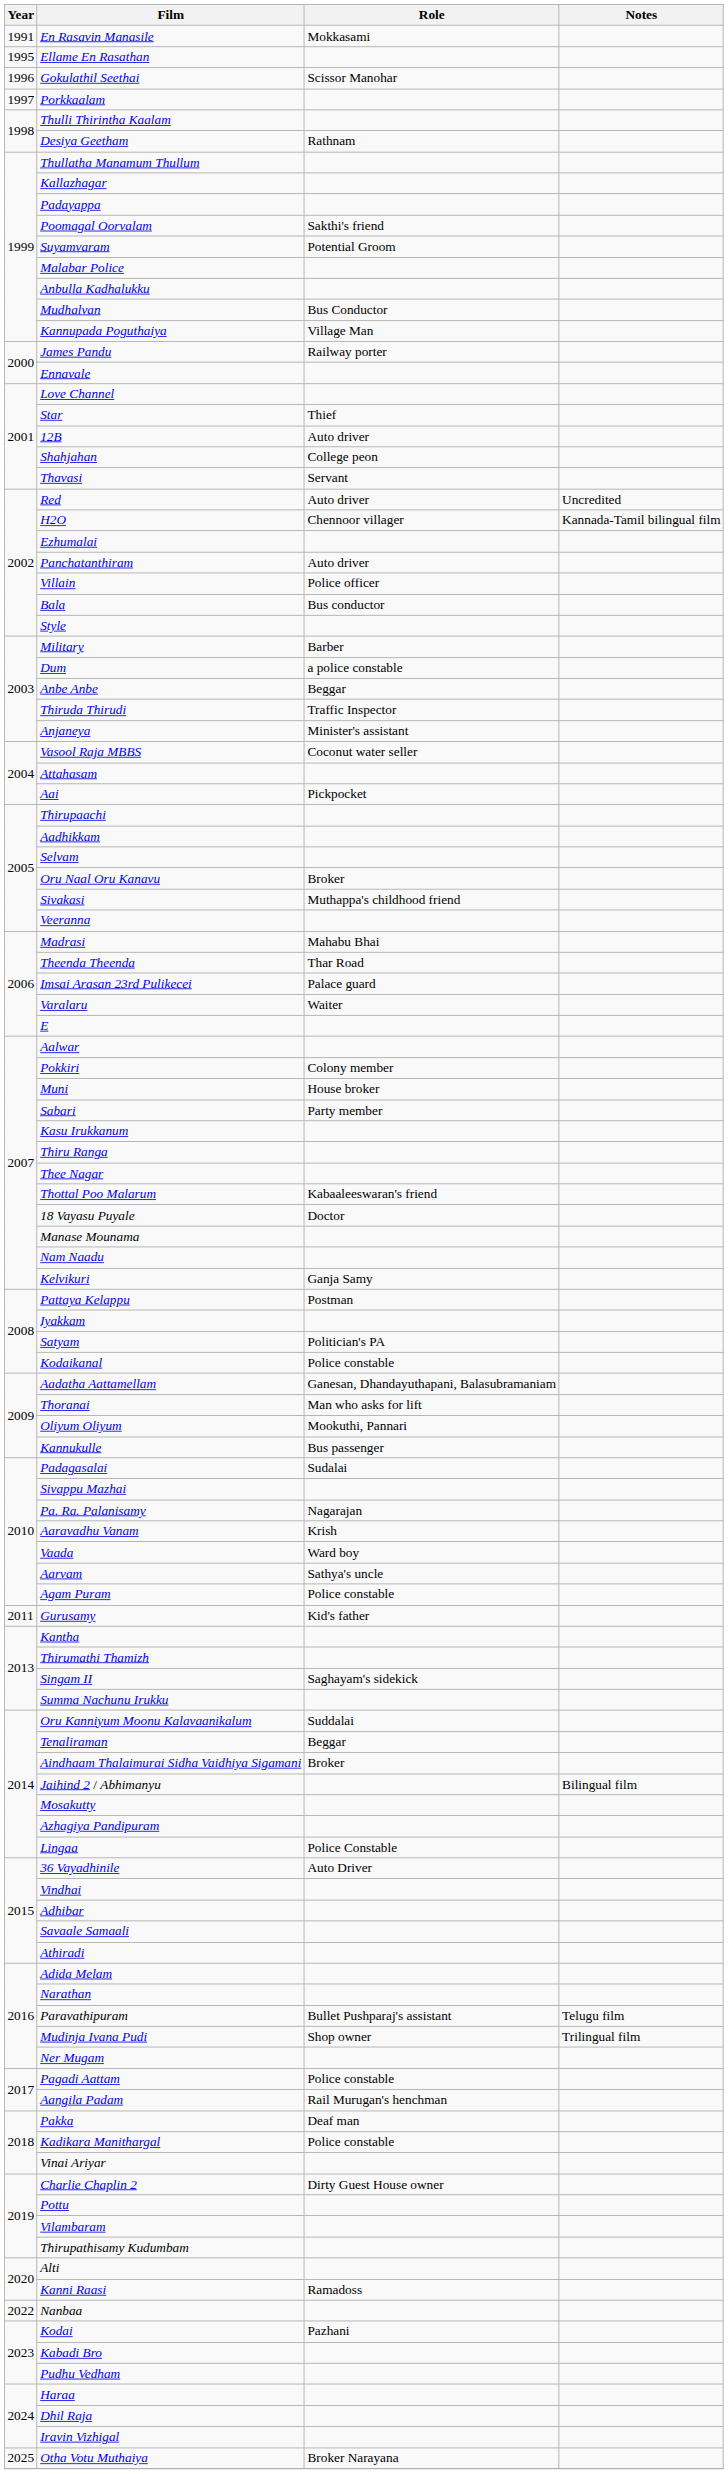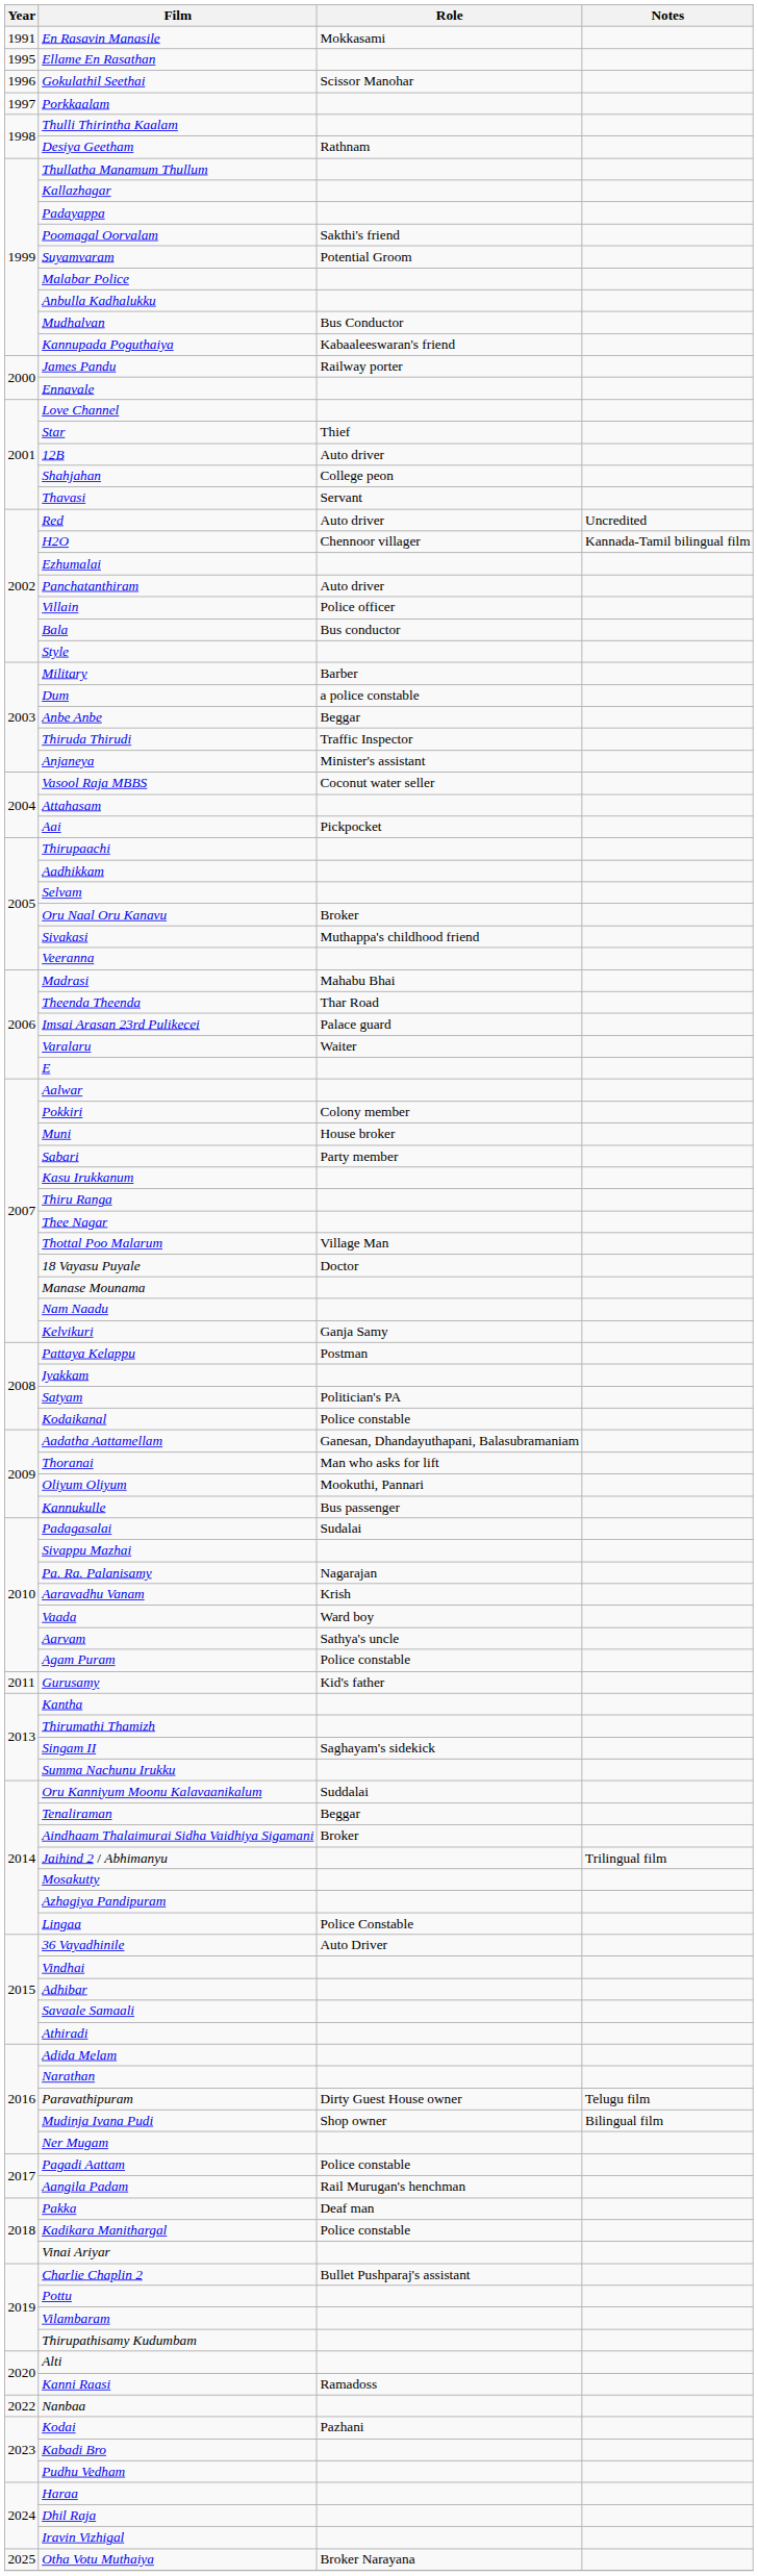 <table class="wikitable sortable">
 <tr>
 <th>Year</th>
 <th>Film</th>
 <th>Role</th>
 <th class=unsortable>Notes</th>
 </tr>
 <tr>
 <td>1991</td>
 <td><em><a href='#'>En Rasavin Manasile</a></em></td>
 <td>Mokkasami</td>
 <td></td>
 </tr>
 <tr>
 <td>1995</td>
 <td><em><a href='#'>Ellame En Rasathan</a></em></td>
 <td></td>
 <td></td>
 </tr>
 <tr>
 <td>1996</td>
 <td><em><a href='#'>Gokulathil Seethai</a></em></td>
 <td>Scissor Manohar</td>
 <td></td>
 </tr>
 <tr>
 <td>1997</td>
 <td><em><a href='#'>Porkkaalam</a></em></td>
 <td></td>
 <td></td>
 </tr>
 <tr>
 <td rowspan="2">1998</td>
 <td><em><a href='#'>Thulli Thirintha Kaalam</a></em></td>
 <td></td>
 <td></td>
 </tr>
 <tr>
 <td><em><a href='#'>Desiya Geetham</a></em></td>
 <td>Rathnam</td>
 <td></td>
 </tr>
 <tr>
 <td rowspan="9">1999</td>
 <td><em><a href='#'>Thullatha Manamum Thullum</a></em></td>
 <td></td>
 <td></td>
 </tr>
 <tr>
 <td><em><a href='#'>Kallazhagar</a></em></td>
 <td></td>
 <td></td>
 </tr>
 <tr>
 <td><em><a href='#'>Padayappa</a></em></td>
 <td></td>
 <td></td>
 </tr>
 <tr>
 <td><em><a href='#'>Poomagal Oorvalam</a></em></td>
 <td>Sakthi's friend</td>
 <td></td>
 </tr>
 <tr>
 <td><em><a href='#'>Suyamvaram</a></em></td>
 <td>Potential Groom</td>
 <td></td>
 </tr>
 <tr>
 <td><em><a href='#'>Malabar Police</a></em></td>
 <td></td>
 <td></td>
 </tr>
 <tr>
 <td><em><a href='#'>Anbulla Kadhalukku</a></em></td>
 <td></td>
 <td></td>
 </tr>
 <tr>
 <td><em><a href='#'>Mudhalvan</a></em></td>
 <td>Bus Conductor</td>
 <td></td>
 </tr>
 <tr>
 <td><em><a href='#'>Kannupada Poguthaiya</a></em></td>
-<td>Village Man</td>
+<td>Kabaaleeswaran's friend</td>
 <td></td>
 </tr>
 <tr>
 <td rowspan="2">2000</td>
 <td><em><a href='#'>James Pandu</a></em></td>
 <td>Railway porter</td>
 <td></td>
 </tr>
 <tr>
 <td><em><a href='#'>Ennavale</a></em></td>
 <td></td>
 <td></td>
 </tr>
 <tr>
 <td rowspan="5">2001</td>
 <td><em><a href='#'>Love Channel</a></em></td>
 <td></td>
 <td></td>
 </tr>
 <tr>
 <td><em><a href='#'>Star</a></em></td>
 <td>Thief</td>
 <td></td>
 </tr>
 <tr>
 <td><em><a href='#'>12B</a></em></td>
 <td>Auto driver</td>
 <td></td>
 </tr>
 <tr>
 <td><em><a href='#'>Shahjahan</a></em></td>
 <td>College peon</td>
 <td></td>
 </tr>
 <tr>
 <td><em><a href='#'>Thavasi</a></em></td>
 <td>Servant</td>
 <td></td>
 </tr>
 <tr>
 <td rowspan="7">2002</td>
 <td><em><a href='#'>Red</a></em></td>
 <td>Auto driver</td>
 <td>Uncredited</td>
 </tr>
 <tr>
 <td><em><a href='#'>H2O</a></em></td>
 <td>Chennoor villager</td>
 <td>Kannada-Tamil bilingual film</td>
 </tr>
 <tr>
 <td><em><a href='#'>Ezhumalai</a></em></td>
 <td></td>
 <td></td>
 </tr>
 <tr>
 <td><em><a href='#'>Panchatanthiram</a></em></td>
 <td>Auto driver</td>
 <td></td>
 </tr>
 <tr>
 <td><em><a href='#'>Villain</a></em></td>
 <td>Police officer</td>
 <td></td>
 </tr>
 <tr>
 <td><em><a href='#'>Bala</a></em></td>
 <td>Bus conductor</td>
 <td></td>
 </tr>
 <tr>
 <td><em><a href='#'>Style</a></em></td>
 <td></td>
 <td></td>
 </tr>
 <tr>
 <td rowspan="5">2003</td>
 <td><em><a href='#'>Military</a></em></td>
 <td>Barber</td>
 <td></td>
 </tr>
 <tr>
 <td><em><a href='#'>Dum</a></em></td>
 <td>a police constable</td>
 <td></td>
 </tr>
 <tr>
 <td><em><a href='#'>Anbe Anbe</a></em></td>
 <td>Beggar</td>
 <td></td>
 </tr>
 <tr>
 <td><em><a href='#'>Thiruda Thirudi</a></em></td>
 <td>Traffic Inspector</td>
 <td></td>
 </tr>
 <tr>
 <td><em><a href='#'>Anjaneya</a></em></td>
 <td>Minister's assistant</td>
 <td></td>
 </tr>
 <tr>
 <td rowspan="3">2004</td>
 <td><em><a href='#'>Vasool Raja MBBS</a></em></td>
 <td>Coconut water seller</td>
 <td></td>
 </tr>
 <tr>
 <td><em><a href='#'>Attahasam</a></em></td>
 <td></td>
 <td></td>
 </tr>
 <tr>
 <td><em><a href='#'>Aai</a></em></td>
 <td>Pickpocket</td>
 <td></td>
 </tr>
 <tr>
 <td rowspan="6">2005</td>
 <td><em><a href='#'>Thirupaachi</a></em></td>
 <td></td>
 <td></td>
 </tr>
 <tr>
 <td><em><a href='#'>Aadhikkam</a></em></td>
 <td></td>
 <td></td>
 </tr>
 <tr>
 <td><em><a href='#'>Selvam</a></em></td>
 <td></td>
 <td></td>
 </tr>
 <tr>
 <td><em><a href='#'>Oru Naal Oru Kanavu</a></em></td>
 <td>Broker</td>
 <td></td>
 </tr>
 <tr>
 <td><em><a href='#'>Sivakasi</a></em></td>
 <td>Muthappa's childhood friend</td>
 <td></td>
 </tr>
 <tr>
 <td><em><a href='#'>Veeranna</a></em></td>
 <td></td>
 <td></td>
 </tr>
 <tr>
 <td rowspan="5">2006</td>
 <td><em><a href='#'>Madrasi</a></em></td>
 <td>Mahabu Bhai</td>
 <td></td>
 </tr>
 <tr>
 <td><em><a href='#'>Theenda Theenda</a></em></td>
 <td>Thar Road</td>
 <td></td>
 </tr>
 <tr>
 <td><em><a href='#'>Imsai Arasan 23rd Pulikecei</a></em></td>
 <td>Palace guard</td>
 <td></td>
 </tr>
 <tr>
 <td><em><a href='#'>Varalaru</a></em></td>
 <td>Waiter</td>
 <td></td>
 </tr>
 <tr>
 <td><em><a href='#'>E</a></em></td>
 <td></td>
 <td></td>
 </tr>
 <tr>
 <td rowspan="12">2007</td>
 <td><em><a href='#'>Aalwar</a></em></td>
 <td></td>
 <td></td>
 </tr>
 <tr>
 <td><em><a href='#'>Pokkiri</a></em></td>
 <td>Colony member</td>
 <td></td>
 </tr>
 <tr>
 <td><em><a href='#'>Muni</a></em></td>
 <td>House broker</td>
 <td></td>
 </tr>
 <tr>
 <td><em><a href='#'>Sabari</a></em></td>
 <td>Party member</td>
 <td></td>
 </tr>
 <tr>
 <td><em><a href='#'>Kasu Irukkanum</a></em></td>
 <td></td>
 <td></td>
 </tr>
 <tr>
 <td><em><a href='#'>Thiru Ranga</a></em></td>
 <td></td>
 <td></td>
 </tr>
 <tr>
 <td><em><a href='#'>Thee Nagar</a></em></td>
 <td></td>
 <td></td>
 </tr>
 <tr>
 <td><em><a href='#'>Thottal Poo Malarum</a></em></td>
-<td>Kabaaleeswaran's friend</td>
+<td>Village Man</td>
 <td></td>
 </tr>
 <tr>
 <td><em>18 Vayasu Puyale</em></td>
 <td>Doctor</td>
 <td></td>
 </tr>
 <tr>
 <td><em>Manase Mounama</em></td>
 <td></td>
 <td></td>
 </tr>
 <tr>
 <td><em><a href='#'>Nam Naadu</a></em></td>
 <td></td>
 <td></td>
 </tr>
 <tr>
 <td><em><a href='#'>Kelvikuri</a></em></td>
 <td>Ganja Samy</td>
 <td></td>
 </tr>
 <tr>
 <td rowspan="4">2008</td>
 <td><em><a href='#'>Pattaya Kelappu</a></em></td>
 <td>Postman</td>
 <td></td>
 </tr>
 <tr>
 <td><em><a href='#'>Iyakkam</a></em></td>
 <td></td>
 <td></td>
 </tr>
 <tr>
 <td><em><a href='#'>Satyam</a></em></td>
 <td>Politician's PA</td>
 <td></td>
 </tr>
 <tr>
 <td><em><a href='#'>Kodaikanal</a></em></td>
 <td>Police constable</td>
 <td></td>
 </tr>
 <tr>
 <td rowspan="4">2009</td>
 <td><em><a href='#'>Aadatha Aattamellam</a></em></td>
 <td>Ganesan, Dhandayuthapani, Balasubramaniam</td>
 <td></td>
 </tr>
 <tr>
 <td><em><a href='#'>Thoranai</a></em></td>
 <td>Man who asks for lift</td>
 <td></td>
 </tr>
 <tr>
 <td><em><a href='#'>Oliyum Oliyum</a></em></td>
 <td>Mookuthi, Pannari</td>
 <td></td>
 </tr>
 <tr>
 <td><em><a href='#'>Kannukulle</a></em></td>
 <td>Bus passenger</td>
 <td></td>
 </tr>
 <tr>
 <td rowspan="7">2010</td>
 <td><em><a href='#'>Padagasalai</a></em></td>
 <td>Sudalai</td>
 <td></td>
 </tr>
 <tr>
 <td><em><a href='#'>Sivappu Mazhai</a></em></td>
 <td></td>
 <td></td>
 </tr>
 <tr>
 <td><em><a href='#'>Pa. Ra. Palanisamy</a></em></td>
 <td>Nagarajan</td>
 <td></td>
 </tr>
 <tr>
 <td><em><a href='#'>Aaravadhu Vanam</a></em></td>
 <td>Krish</td>
 <td></td>
 </tr>
 <tr>
 <td><em><a href='#'>Vaada</a></em></td>
 <td>Ward boy</td>
 <td></td>
 </tr>
 <tr>
 <td><em><a href='#'>Aarvam</a></em></td>
 <td>Sathya's uncle</td>
 <td></td>
 </tr>
 <tr>
 <td><em><a href='#'>Agam Puram</a></em></td>
 <td>Police constable</td>
 <td></td>
 </tr>
 <tr>
 <td>2011</td>
 <td><em><a href='#'>Gurusamy</a></em></td>
 <td>Kid's father</td>
 <td></td>
 </tr>
 <tr>
 <td rowspan="4">2013</td>
 <td><em><a href='#'>Kantha</a></em></td>
 <td></td>
 <td></td>
 </tr>
 <tr>
 <td><em><a href='#'>Thirumathi Thamizh</a></em></td>
 <td></td>
 <td></td>
 </tr>
 <tr>
 <td><em><a href='#'>Singam II</a></em></td>
 <td>Saghayam's sidekick</td>
 <td></td>
 </tr>
 <tr>
 <td><em><a href='#'>Summa Nachunu Irukku</a></em></td>
 <td></td>
 <td></td>
 </tr>
 <tr>
 <td rowspan="7">2014</td>
 <td><em><a href='#'>Oru Kanniyum Moonu Kalavaanikalum</a></em></td>
 <td>Suddalai</td>
 <td></td>
 </tr>
 <tr>
 <td><em><a href='#'>Tenaliraman</a></em></td>
 <td>Beggar</td>
 <td></td>
 </tr>
 <tr>
 <td><em><a href='#'>Aindhaam Thalaimurai Sidha Vaidhiya Sigamani</a></em></td>
 <td>Broker</td>
 <td></td>
 </tr>
 <tr>
 <td><em><a href='#'>Jaihind 2</a></em> / <em>Abhimanyu</em></td>
 <td></td>
-<td>Bilingual film</td>
+<td>Trilingual film</td>
 </tr>
 <tr>
 <td><em><a href='#'>Mosakutty</a></em></td>
 <td></td>
 <td></td>
 </tr>
 <tr>
 <td><em><a href='#'>Azhagiya Pandipuram</a></em></td>
 <td></td>
 <td></td>
 </tr>
 <tr>
 <td><em><a href='#'>Lingaa</a></em></td>
 <td>Police Constable</td>
 <td></td>
 </tr>
 <tr>
 <td rowspan="5">2015</td>
 <td><em><a href='#'>36 Vayadhinile</a></em></td>
 <td>Auto Driver</td>
 <td></td>
 </tr>
 <tr>
 <td><em><a href='#'>Vindhai</a></em></td>
 <td></td>
 <td></td>
 </tr>
 <tr>
 <td><em><a href='#'>Adhibar</a></em></td>
 <td></td>
 <td></td>
 </tr>
 <tr>
 <td><em><a href='#'>Savaale Samaali</a></em></td>
 <td></td>
 <td></td>
 </tr>
 <tr>
 <td><em><a href='#'>Athiradi</a></em></td>
 <td></td>
 <td></td>
 </tr>
 <tr>
 <td rowspan="5">2016</td>
 <td><em><a href='#'>Adida Melam</a></em></td>
 <td></td>
 <td></td>
 </tr>
 <tr>
 <td><em><a href='#'>Narathan</a></em></td>
 <td></td>
 <td></td>
 </tr>
 <tr>
 <td><em> Paravathipuram</em></td>
-<td>Bullet Pushparaj's assistant</td>
+<td>Dirty Guest House owner</td>
 <td>Telugu film</td>
 </tr>
 <tr>
 <td><em><a href='#'>Mudinja Ivana Pudi</a></em></td>
 <td>Shop owner</td>
-<td>Trilingual film</td>
+<td>Bilingual film</td>
 </tr>
 <tr>
 <td><em><a href='#'>Ner Mugam</a></em></td>
 <td></td>
 <td></td>
 </tr>
 <tr>
 <td rowspan="2">2017</td>
 <td><em><a href='#'>Pagadi Aattam</a></em></td>
 <td>Police constable</td>
 <td></td>
 </tr>
 <tr>
 <td><em><a href='#'>Aangila Padam</a></em></td>
 <td>Rail Murugan's henchman</td>
 <td></td>
 </tr>
 <tr>
 <td rowspan="3">2018</td>
 <td><em><a href='#'>Pakka</a></em></td>
 <td>Deaf man</td>
 <td></td>
 </tr>
 <tr>
 <td><em><a href='#'>Kadikara Manithargal</a></em></td>
 <td>Police constable</td>
 <td></td>
 </tr>
 <tr>
 <td><em>Vinai Ariyar</em></td>
 <td></td>
 <td></td>
 </tr>
 <tr>
 <td rowspan="4">2019</td>
 <td><em><a href='#'>Charlie Chaplin 2</a></em></td>
-<td>Dirty Guest House owner</td>
+<td>Bullet Pushparaj's assistant</td>
 <td></td>
 </tr>
 <tr>
 <td><em><a href='#'>Pottu</a></em></td>
 <td></td>
 <td></td>
 </tr>
 <tr>
 <td><em><a href='#'>Vilambaram</a></em></td>
 <td></td>
 <td></td>
 </tr>
 <tr>
 <td><em>Thirupathisamy Kudumbam</em></td>
 <td></td>
 <td></td>
 </tr>
 <tr>
 <td rowspan="2">2020</td>
 <td><em>Alti</em></td>
 <td></td>
 <td></td>
 </tr>
 <tr>
 <td><em><a href='#'>Kanni Raasi</a></em></td>
 <td>Ramadoss</td>
 <td></td>
 </tr>
 <tr>
 <td>2022</td>
 <td><em>Nanbaa</em></td>
 <td></td>
 <td></td>
 </tr>
 <tr>
 <td rowspan="3">2023</td>
 <td><em><a href='#'>Kodai</a></em></td>
 <td>Pazhani</td>
 <td></td>
 </tr>
 <tr>
 <td><em><a href='#'>Kabadi Bro</a></em></td>
 <td></td>
 <td></td>
 </tr>
 <tr>
 <td><em><a href='#'>Pudhu Vedham</a></em></td>
 <td></td>
 <td></td>
 </tr>
 <tr>
 <td rowspan="3">2024</td>
 <td><em><a href='#'>Haraa</a></em></td>
 <td></td>
 <td></td>
 </tr>
 <tr>
 <td><em><a href='#'>Dhil Raja</a></em></td>
 <td></td>
 <td></td>
 </tr>
 <tr>
 <td><em><a href='#'>Iravin Vizhigal</a></em></td>
 <td></td>
 <td></td>
 </tr>
 <tr>
 <td rowspan="1">2025</td>
 <td><em><a href='#'>Otha Votu Muthaiya</a></em></td>
 <td>Broker Narayana</td>
 <td></td>
 </tr>
 <tr>
 </tr>
 </table>
